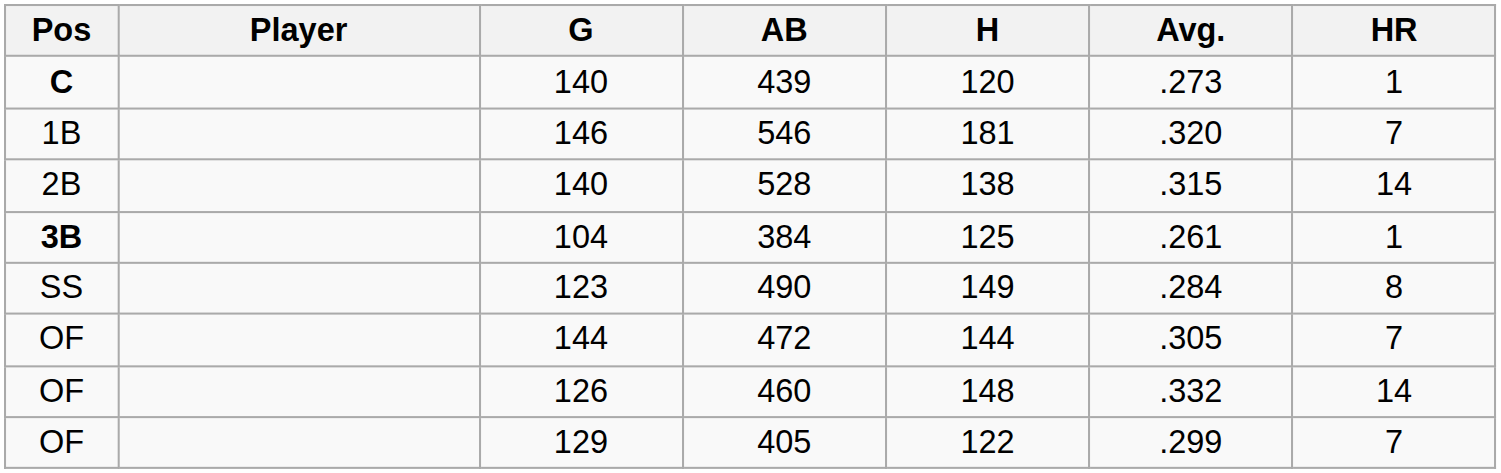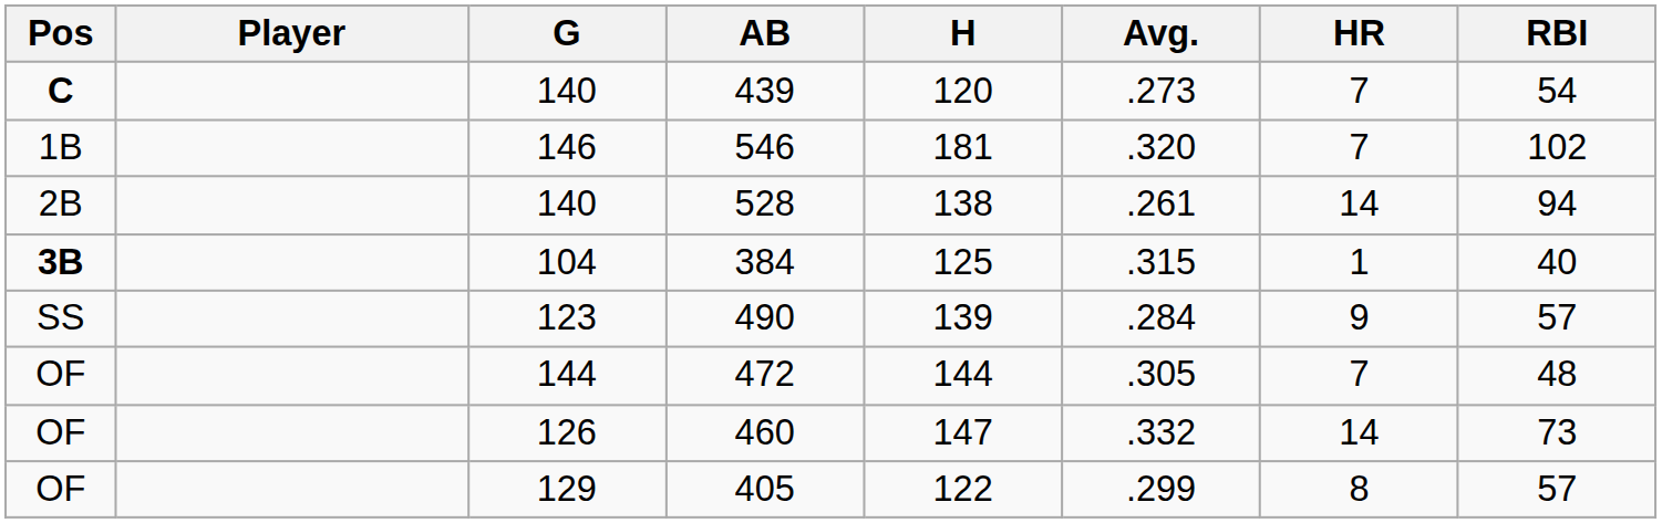 <table class="wikitable sortable">
 <tr>
 <th bgcolor="#DDDDFF" width="5%">Pos</th>
 <th bgcolor="#DDDDFF" width="16%">Player</th>
 <th bgcolor="#DDDDFF" width="9%">G</th>
 <th bgcolor="#DDDDFF" width="9%">AB</th>
 <th bgcolor="#DDDDFF" width="9%">H</th>
 <th bgcolor="#DDDDFF" width="9%">Avg.</th>
 <th bgcolor="#DDDDFF" width="9%">HR</th>
+<th bgcolor="#DDDDFF" width="9%">RBI</th>
 </tr>
 <tr align="center">
 <td><strong>C</strong></td>
 <td></td>
 <td>140</td>
 <td>439</td>
 <td>120</td>
 <td>.273</td>
-<td>1</td>
+<td>7</td>
+<td>54</td>
 </tr>
 <tr align="center">
 <td>1B</td>
 <td></td>
 <td>146</td>
 <td>546</td>
 <td>181</td>
 <td>.320</td>
 <td>7</td>
+<td>102</td>
 </tr>
 <tr align="center">
 <td>2B</td>
 <td></td>
 <td>140</td>
 <td>528</td>
 <td>138</td>
-<td>.315</td>
+<td>.261</td>
 <td>14</td>
+<td>94</td>
 </tr>
 <tr align="center">
 <td><strong>3B</strong></td>
 <td></td>
 <td>104</td>
 <td>384</td>
 <td>125</td>
-<td>.261</td>
+<td>.315</td>
 <td>1</td>
+<td>40</td>
 </tr>
 <tr align="center">
 <td>SS</td>
 <td></td>
 <td>123</td>
 <td>490</td>
-<td>149</td>
+<td>139</td>
 <td>.284</td>
-<td>8</td>
+<td>9</td>
+<td>57</td>
 </tr>
 <tr align="center">
 <td>OF</td>
 <td></td>
 <td>144</td>
 <td>472</td>
 <td>144</td>
 <td>.305</td>
 <td>7</td>
+<td>48</td>
 </tr>
 <tr align="center">
 <td>OF</td>
 <td></td>
 <td>126</td>
 <td>460</td>
-<td>148</td>
+<td>147</td>
 <td>.332</td>
 <td>14</td>
+<td>73</td>
 </tr>
 <tr align="center">
 <td>OF</td>
 <td></td>
 <td>129</td>
 <td>405</td>
 <td>122</td>
 <td>.299</td>
-<td>7</td>
+<td>8</td>
+<td>57</td>
 </tr>
 </table>
